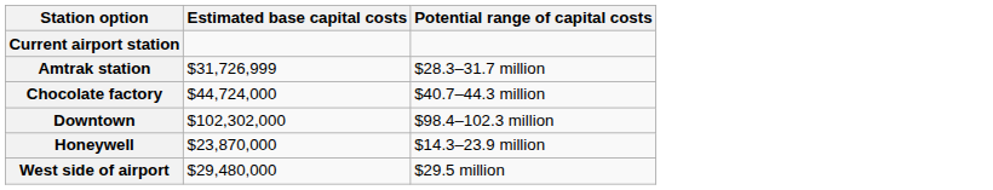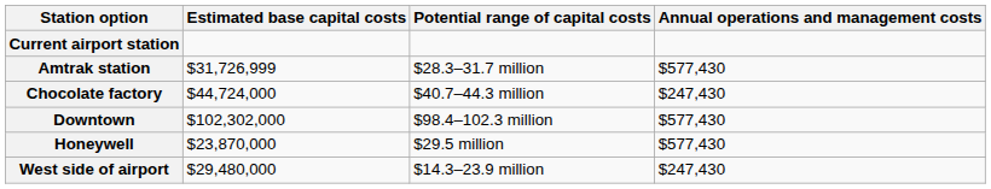 <table class="wikitable mw-collapsible mw-collapsed">
 <tr>
 <th>Station option</th>
 <th>Estimated base capital costs</th>
 <th>Potential range of capital costs</th>
+<th>Annual operations and management costs</th>
 </tr>
 <tr>
 <th>Current airport station</th>
+<td></td>
 <td></td>
 <td></td>
 </tr>
 <tr>
 <th>Amtrak station</th>
 <td>$31,726,999</td>
 <td>$28.3–31.7 million</td>
+<td>$577,430</td>
 </tr>
 <tr>
 <th>Chocolate factory</th>
 <td>$44,724,000</td>
 <td>$40.7–44.3 million</td>
+<td>$247,430</td>
 </tr>
 <tr>
 <th>Downtown</th>
 <td>$102,302,000</td>
 <td>$98.4–102.3 million</td>
+<td>$577,430</td>
 </tr>
 <tr>
 <th>Honeywell</th>
 <td>$23,870,000</td>
-<td>$14.3–23.9 million</td>
+<td>$29.5 million</td>
+<td>$577,430</td>
 </tr>
 <tr>
 <th>West side of airport</th>
 <td>$29,480,000</td>
-<td>$29.5 million</td>
+<td>$14.3–23.9 million</td>
+<td>$247,430</td>
 </tr>
 </table>
